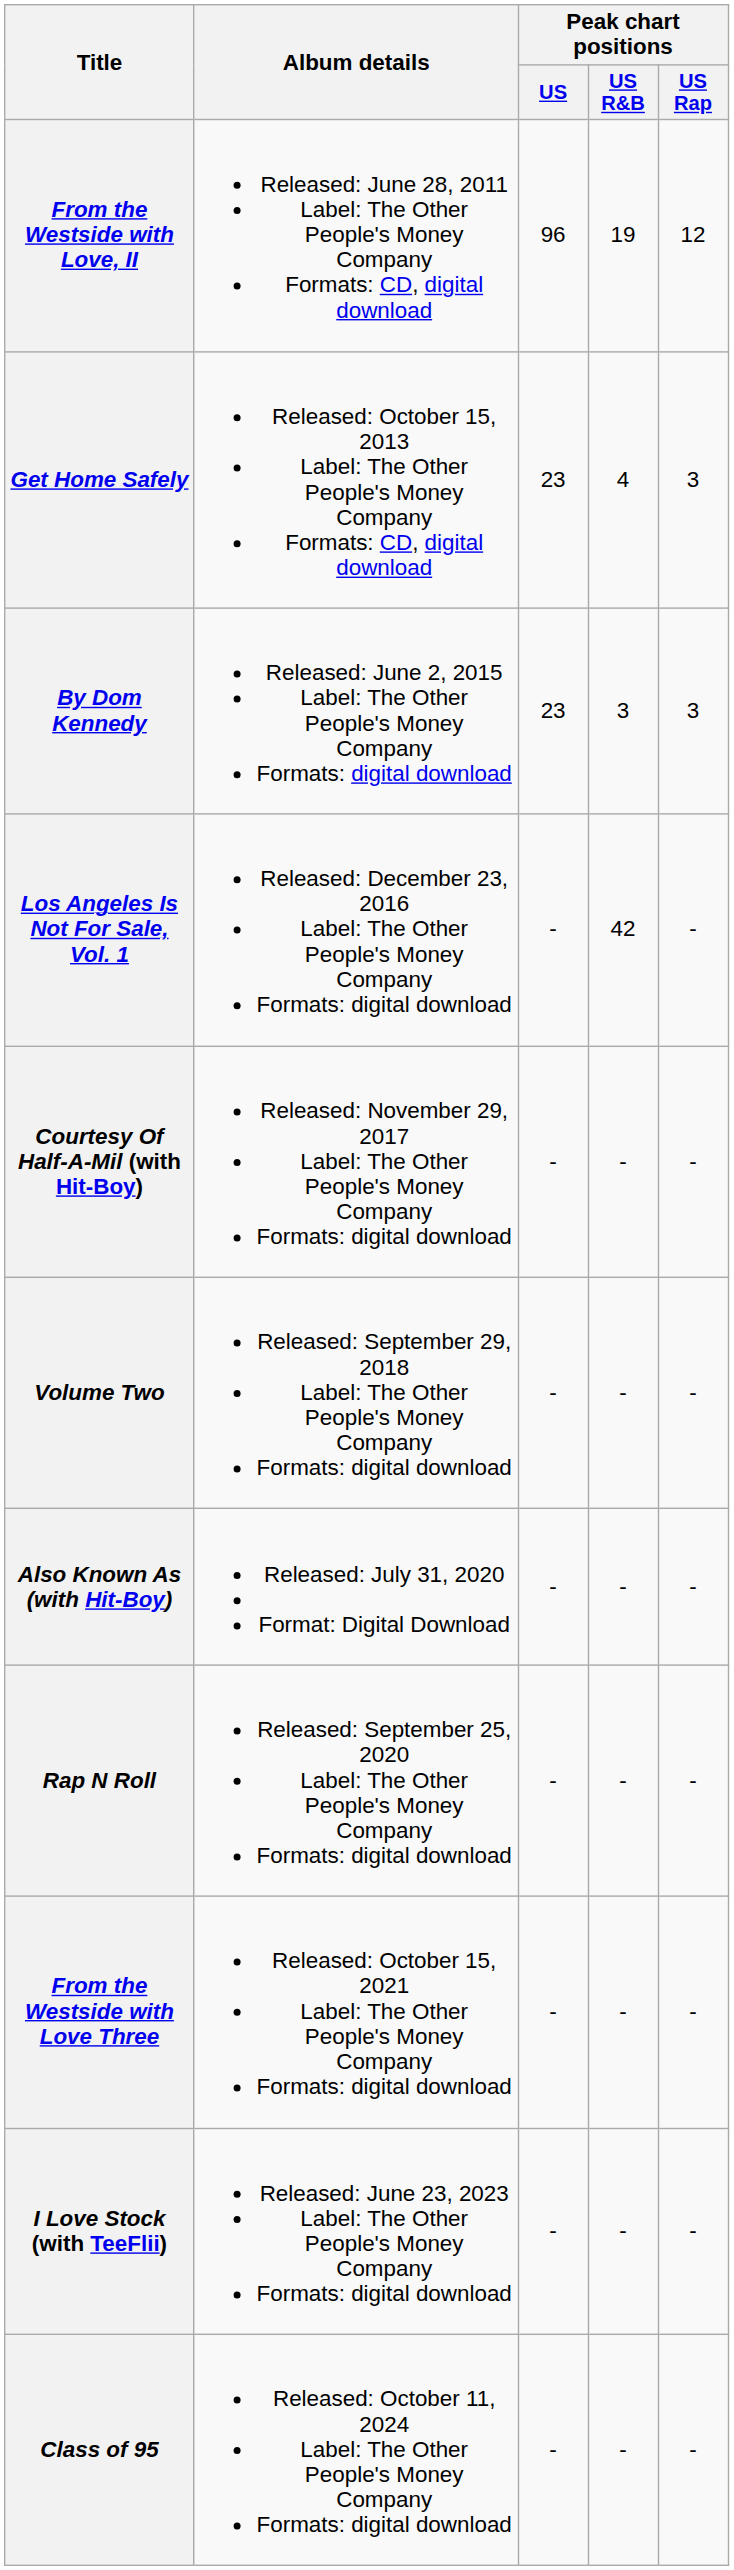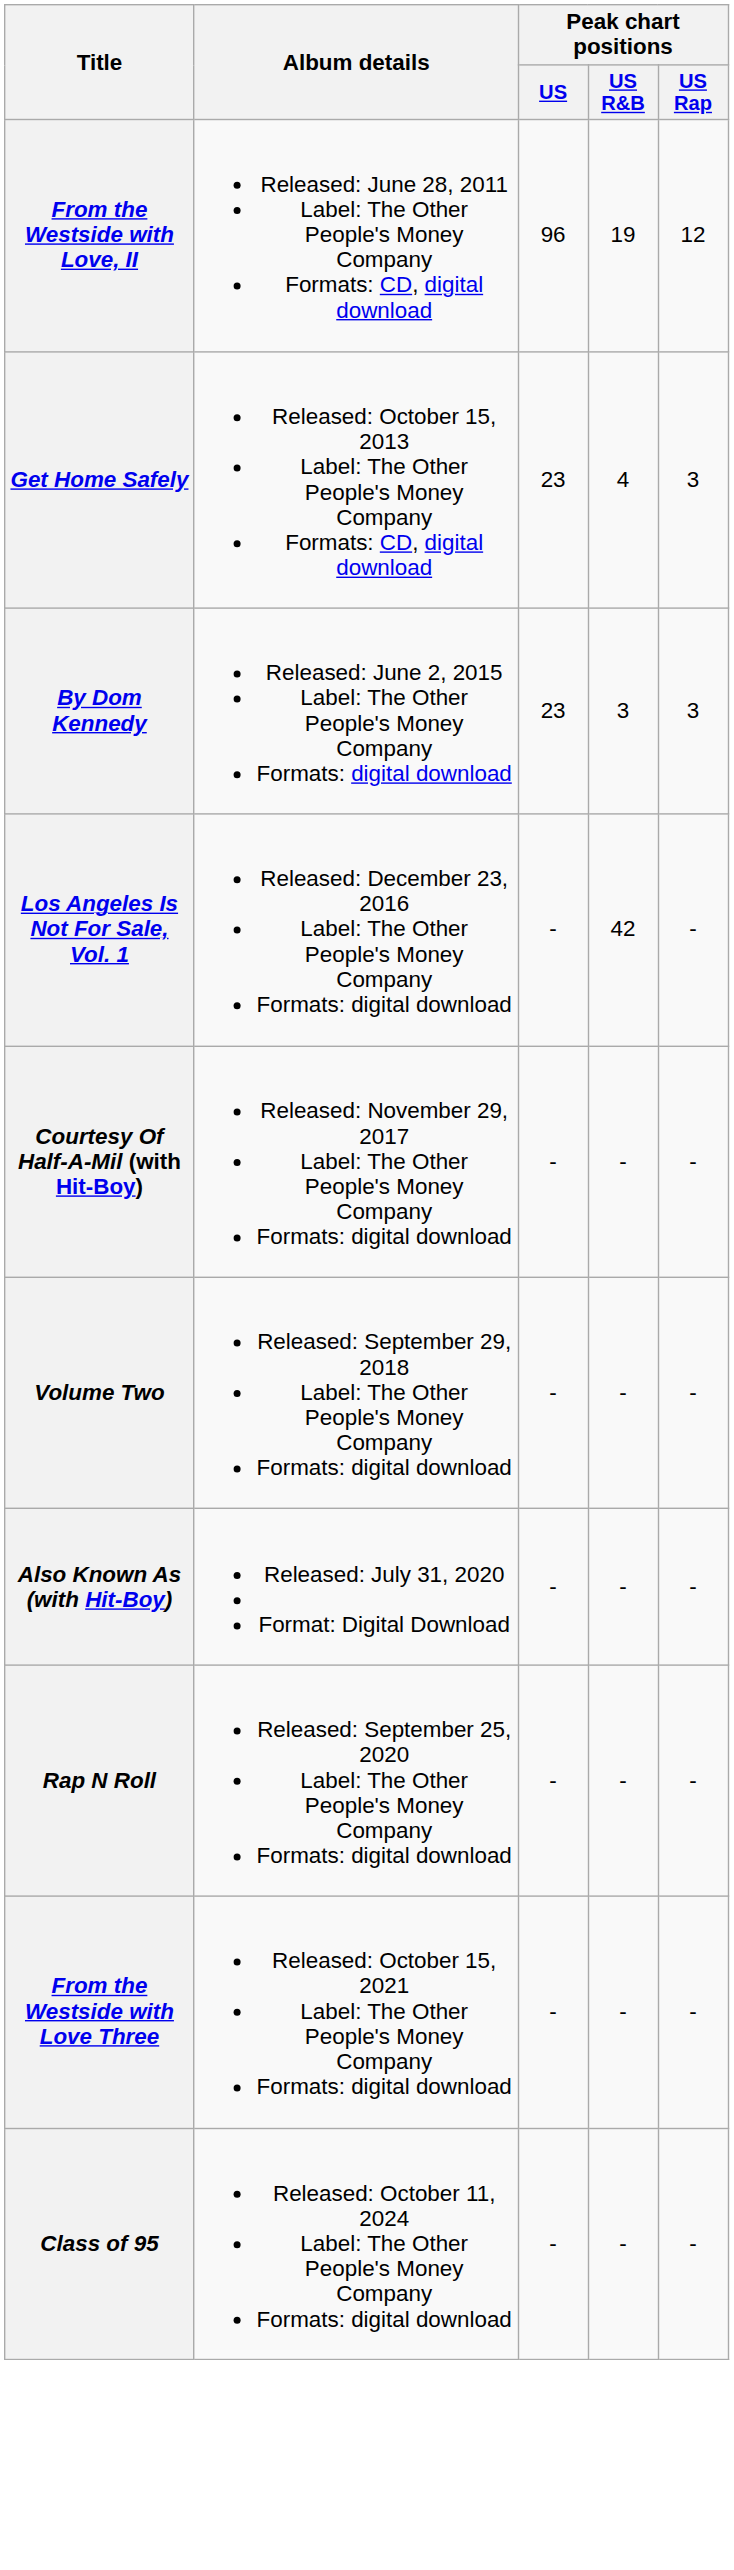 <table class="wikitable plainrowheaders" style="text-align:center;">
 <tr>
 <th scope="col" rowspan="2" style="width:8em;">Title</th>
 <th scope="col" rowspan="2" style="width:14em;">Album details</th>
 <th scope="col" colspan="3">Peak chart positions</th>
 </tr>
 <tr>
 <th scope="col" style="width:3em;font-size:90%;"><a href='#'>US</a></th>
 <th scope="col" style="width:3em;font-size:90%;"><a href='#'>US R&B</a></th>
 <th scope="col" style="width:3em;font-size:90%;"><a href='#'>US<br>Rap</a></th>
 </tr>
 <tr>
 <th scope="row"><em><a href='#'>From the Westside with Love, II</a></em></th>
 <td><br><ul><li>Released: June 28, 2011</li><li>Label: The Other People's Money Company</li><li>Formats: <a href='#'>CD</a>, <a href='#'>digital download</a></li></ul></td>
 <td>96</td>
 <td>19</td>
 <td>12</td>
 </tr>
 <tr>
 <th scope="row"><em><a href='#'>Get Home Safely</a></em></th>
 <td><br><ul><li>Released: October 15, 2013</li><li>Label: The Other People's Money Company</li><li>Formats: <a href='#'>CD</a>, <a href='#'>digital download</a></li></ul></td>
 <td>23</td>
 <td>4</td>
 <td>3</td>
 </tr>
 <tr>
 <th scope="row"><em><a href='#'>By Dom Kennedy</a></em></th>
 <td><br><ul><li>Released: June 2, 2015</li><li>Label: The Other People's Money Company</li><li>Formats: <a href='#'>digital download</a></li></ul></td>
 <td>23</td>
 <td>3</td>
 <td>3</td>
 </tr>
 <tr>
 <th scope="row"><em><a href='#'>Los Angeles Is Not For Sale, Vol. 1</a></em></th>
 <td><br><ul><li>Released: December 23, 2016</li><li>Label: The Other People's Money Company</li><li>Formats: digital download</li></ul></td>
 <td>-</td>
 <td>42</td>
 <td>-</td>
 </tr>
 <tr>
 <th scope="row"><em>Courtesy Of Half-A-Mil</em> (with <a href='#'>Hit-Boy</a>)</th>
 <td><br><ul><li>Released: November 29, 2017</li><li>Label: The Other People's Money Company</li><li>Formats: digital download</li></ul></td>
 <td>-</td>
 <td>-</td>
 <td>-</td>
 </tr>
 <tr>
 <th scope="row"><em>Volume Two</em></th>
 <td><br><ul><li>Released: September 29, 2018</li><li>Label: The Other People's Money Company</li><li>Formats: digital download</li></ul></td>
 <td>-</td>
 <td>-</td>
 <td>-</td>
 </tr>
 <tr>
 <th scope="row"><em>Also Known As (with <a href='#'>Hit-Boy</a>)</em></th>
 <td><br><ul><li>Released: July 31, 2020</li><li></li><li>Format: Digital Download</li></ul></td>
 <td>-</td>
 <td>-</td>
 <td>-</td>
 </tr>
 <tr>
 <th scope="row"><em>Rap N Roll</em></th>
 <td><br><ul><li>Released: September 25, 2020</li><li>Label: The Other People's Money Company</li><li>Formats: digital download</li></ul></td>
 <td>-</td>
 <td>-</td>
 <td>-</td>
 </tr>
 <tr>
 <th scope="row"><em><a href='#'>From the Westside with Love Three</a></em></th>
 <td><br><ul><li>Released: October 15, 2021</li><li>Label: The Other People's Money Company</li><li>Formats: digital download</li></ul></td>
 <td>-</td>
 <td>-</td>
 <td>-</td>
 </tr>
 <tr>
-<th scope="row"><em>I Love Stock</em> (with <a href='#'>TeeFlii</a>)</th>
-<td><br><ul><li>Released: June 23, 2023</li><li>Label: The Other People's Money Company</li><li>Formats: digital download</li></ul></td>
-<td>-</td>
-<td>-</td>
-<td>-</td>
-</tr>
-<tr>
 <th scope="row"><em>Class of 95</em></th>
 <td><br><ul><li>Released: October 11, 2024</li><li>Label: The Other People's Money Company</li><li>Formats: digital download</li></ul></td>
 <td>-</td>
 <td>-</td>
 <td>-</td>
 </tr>
 </table>
